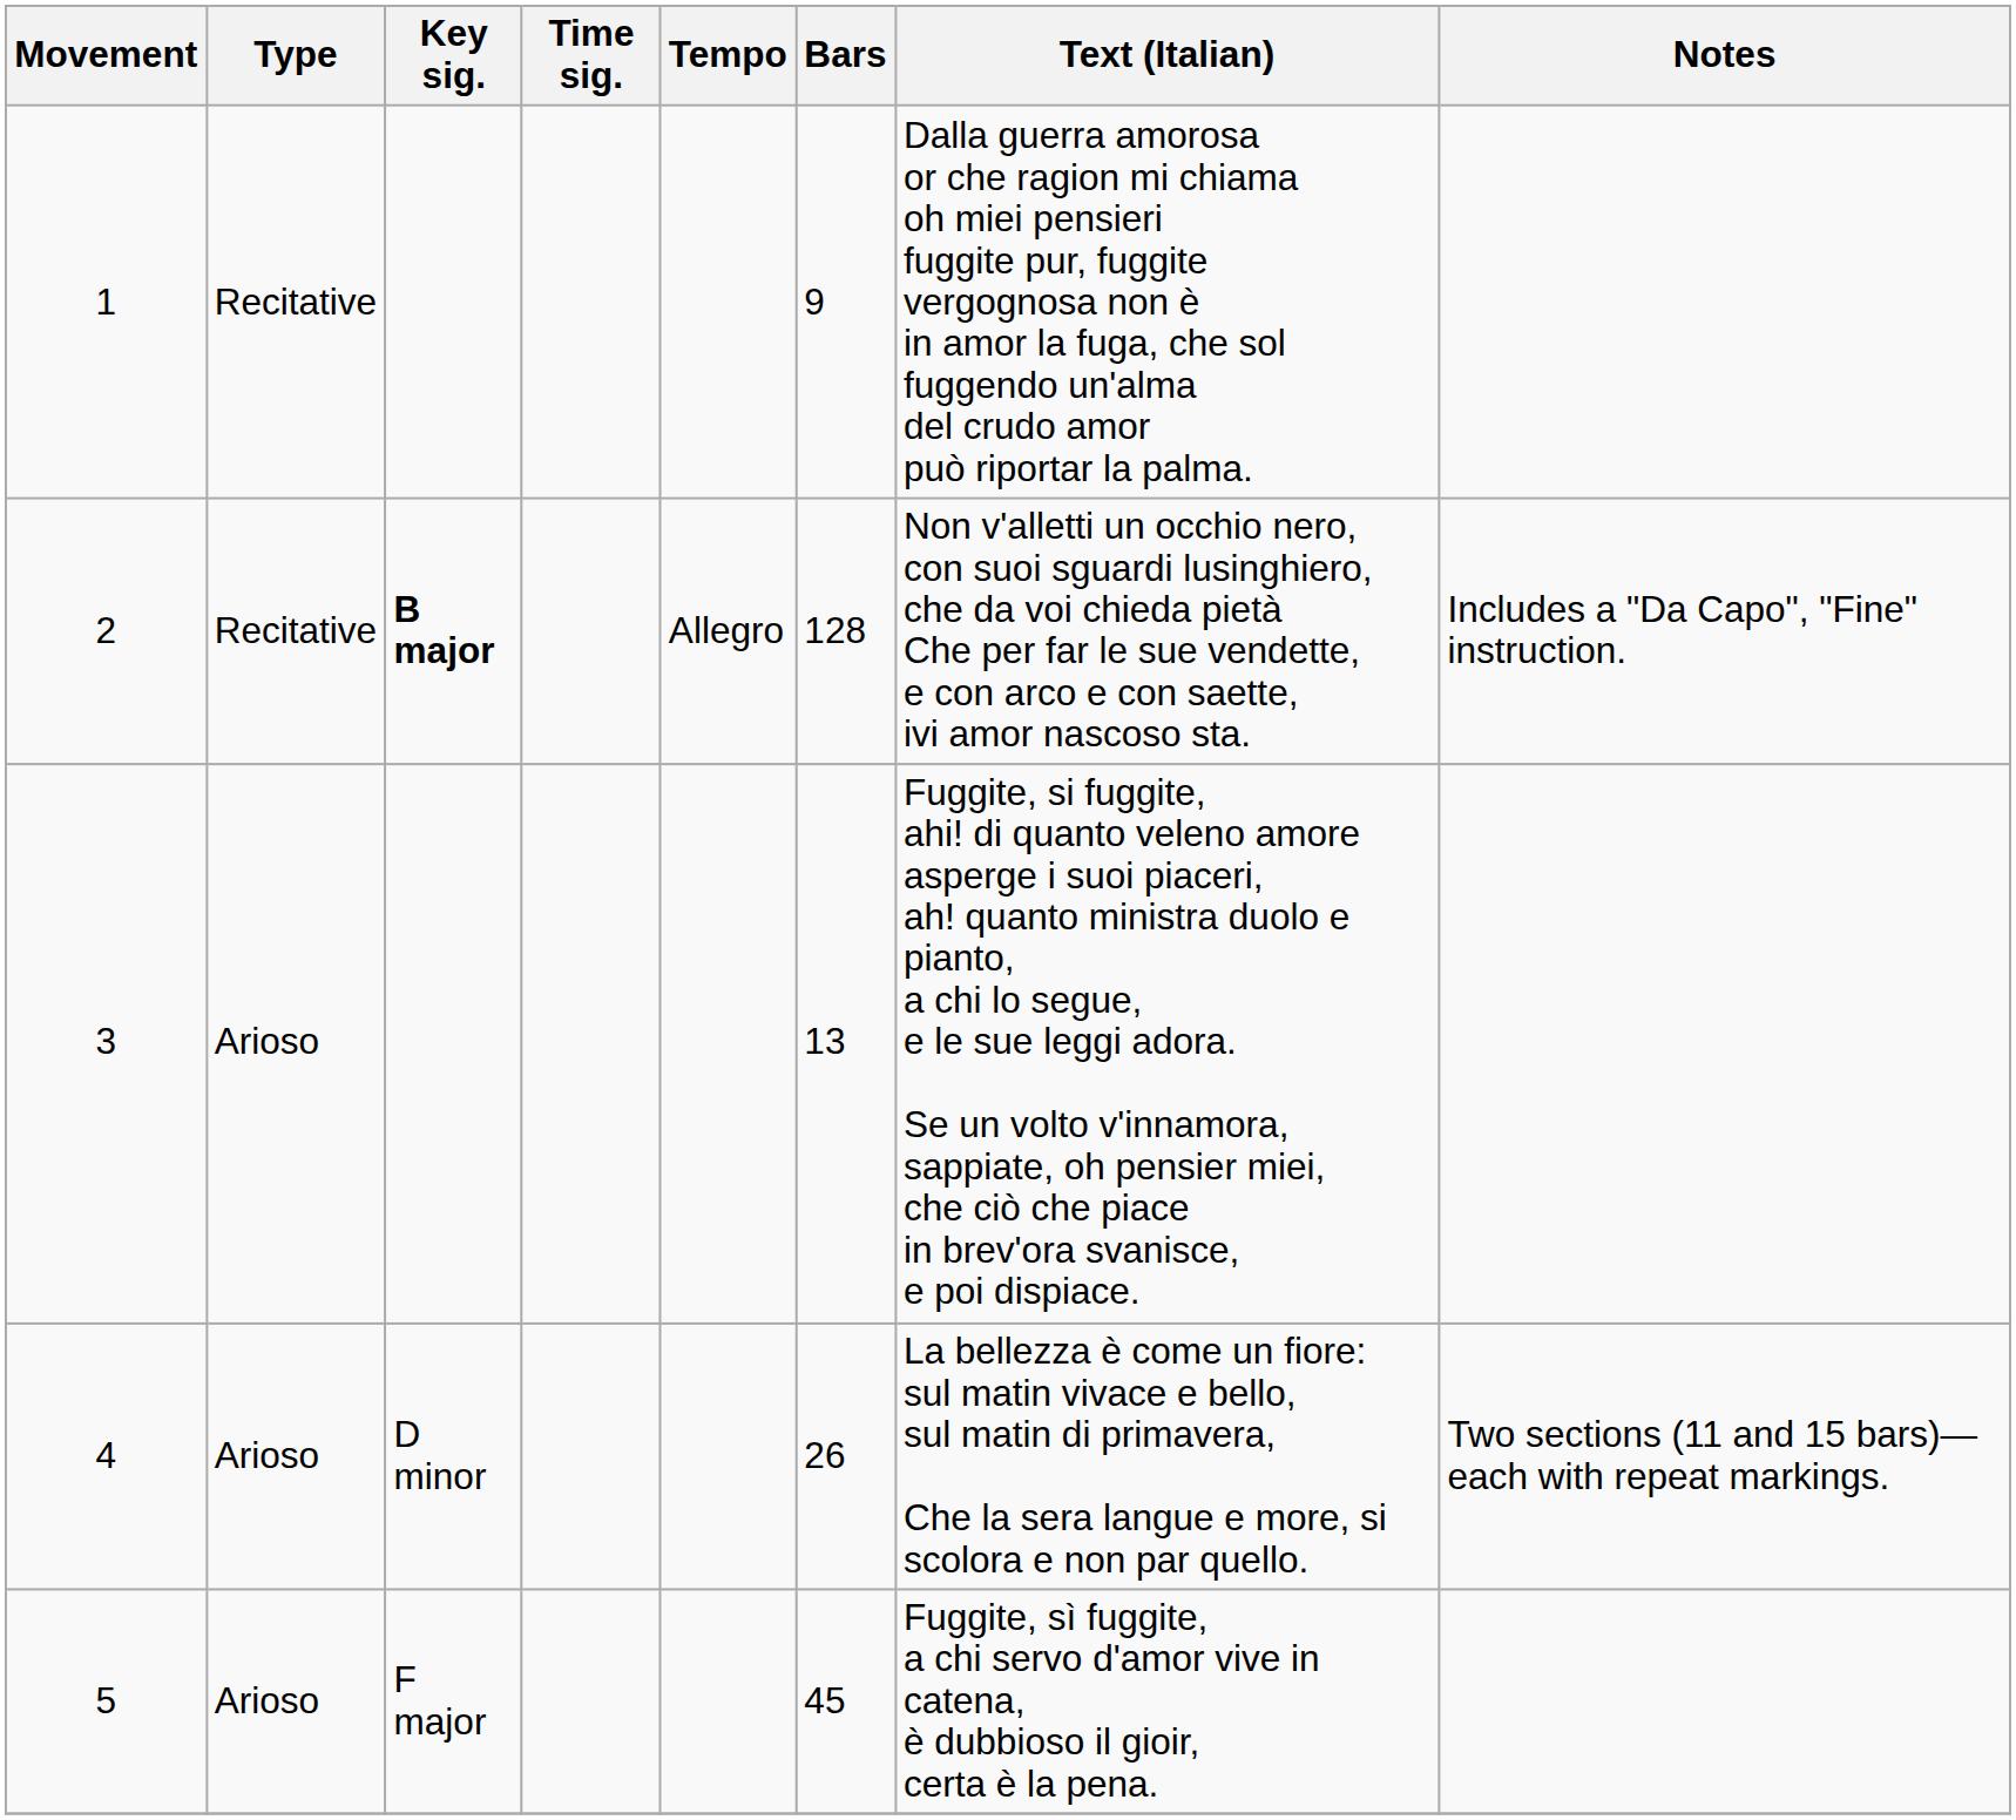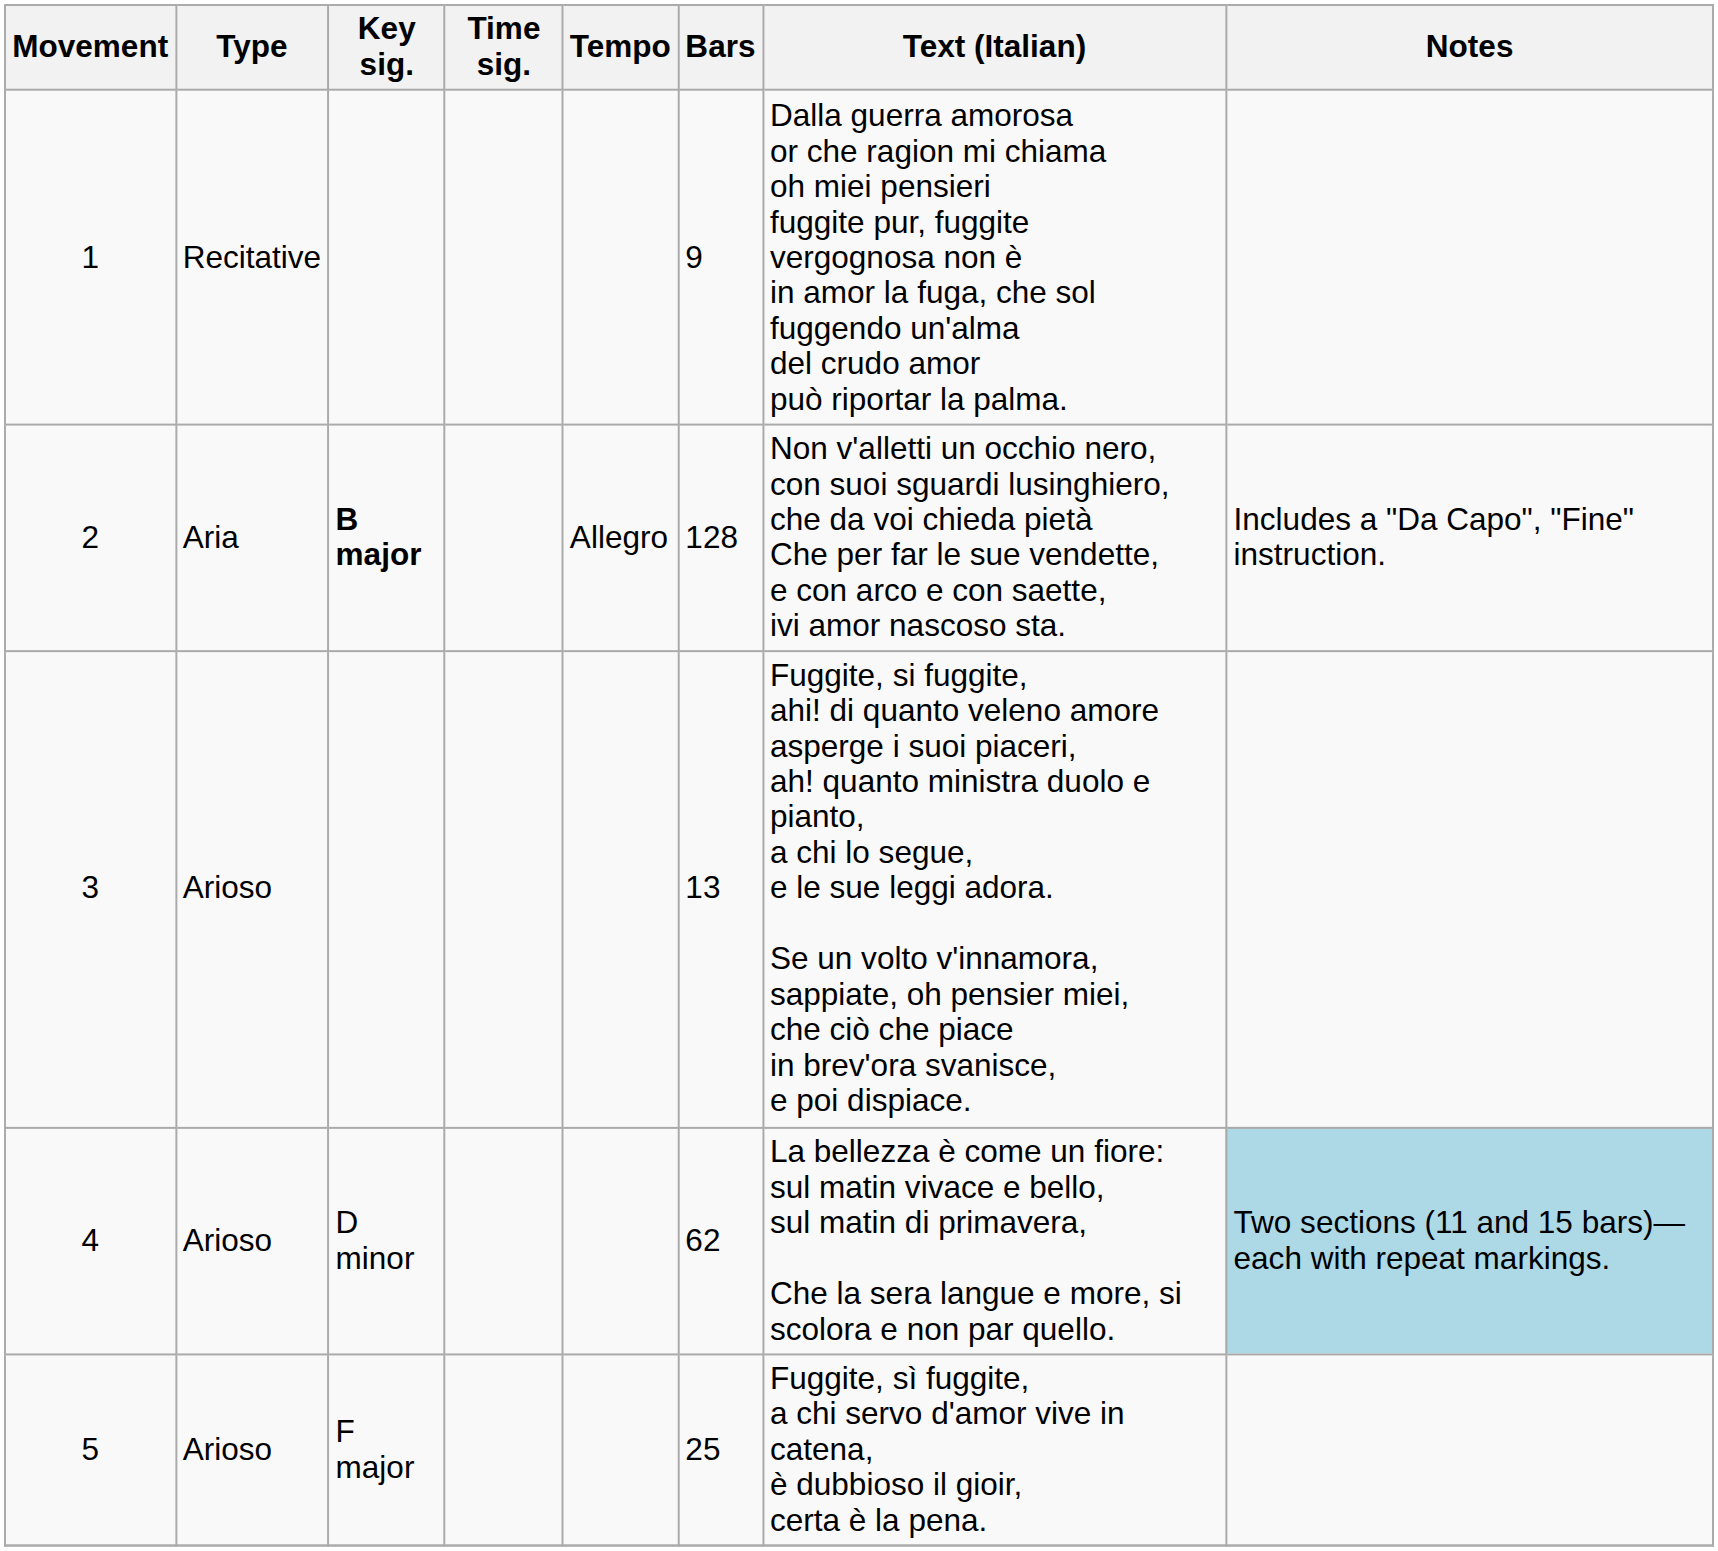 <table class="wikitable">
 <tr>
 <th>Movement</th>
 <th>Type</th>
 <th>Key sig.</th>
 <th>Time sig.</th>
 <th>Tempo</th>
 <th>Bars</th>
 <th>Text (Italian)</th>
 <th>Notes</th>
 </tr>
 <tr>
 <td align="center">1</td>
 <td>Recitative</td>
 <td></td>
 <td></td>
 <td></td>
 <td>9</td>
 <td>Dalla guerra amorosa<br>or che ragion mi chiama<br>oh miei pensieri<br>fuggite pur, fuggite<br>vergognosa non è<br>in amor la fuga, che sol fuggendo un'alma<br>del crudo amor<br>può riportar la palma.</td>
 <td></td>
 </tr>
 <tr>
 <td align="center">2</td>
-<td>Recitative</td>
+<td>Aria</td>
 <td><strong>B major</strong></td>
 <td></td>
 <td>Allegro</td>
 <td>128</td>
 <td>Non v'alletti un occhio nero,<br>con suoi sguardi lusinghiero,<br>che da voi chieda pietà<br>Che per far le sue vendette,<br>e con arco e con saette,<br>ivi amor nascoso sta.</td>
 <td>Includes a "Da Capo", "Fine" instruction.</td>
 </tr>
 <tr>
 <td align="center">3</td>
 <td>Arioso</td>
 <td></td>
 <td></td>
 <td></td>
 <td>13</td>
 <td>Fuggite, si fuggite,<br>ahi! di quanto veleno amore<br>asperge i suoi piaceri,<br>ah! quanto ministra duolo e pianto,<br>a chi lo segue,<br>e le sue leggi adora.<br><br>Se un volto v'innamora,<br>sappiate, oh pensier miei,<br>che ciò che piace<br>in brev'ora svanisce,<br>e poi dispiace.</td>
 <td></td>
 </tr>
 <tr>
 <td align="center">4</td>
 <td>Arioso</td>
 <td>D minor</td>
 <td></td>
 <td></td>
-<td>26</td>
+<td>62</td>
 <td>La bellezza è come un fiore:<br>sul matin vivace e bello,<br>sul matin di primavera,<br><br>Che la sera langue e more, si scolora e non par quello.</td>
-<td>Two sections (11 and 15 bars)—each with repeat markings.</td>
+<td style="background: lightblue;">Two sections (11 and 15 bars)—each with repeat markings.</td>
 </tr>
 <tr>
 <td align="center">5</td>
 <td>Arioso</td>
 <td>F major</td>
 <td></td>
 <td></td>
-<td>45</td>
+<td>25</td>
 <td>Fuggite, sì fuggite,<br>a chi servo d'amor vive in catena,<br>è dubbioso il gioir,<br>certa è la pena.</td>
 <td></td>
 </tr>
 <tr>
 </tr>
 </table>
